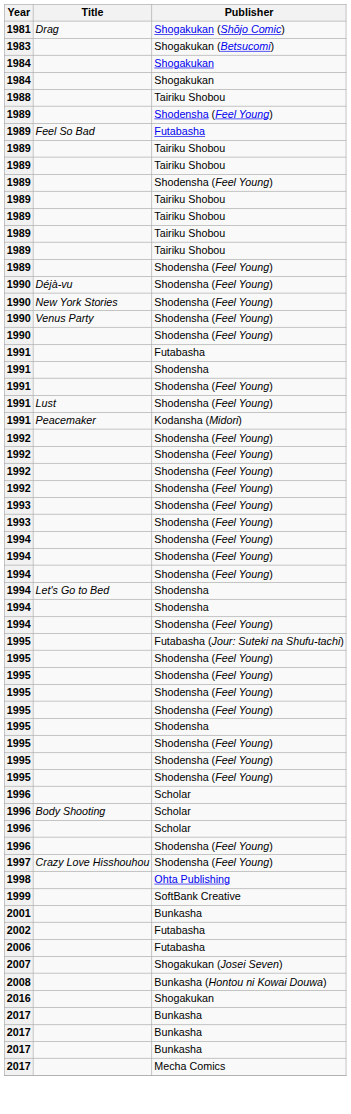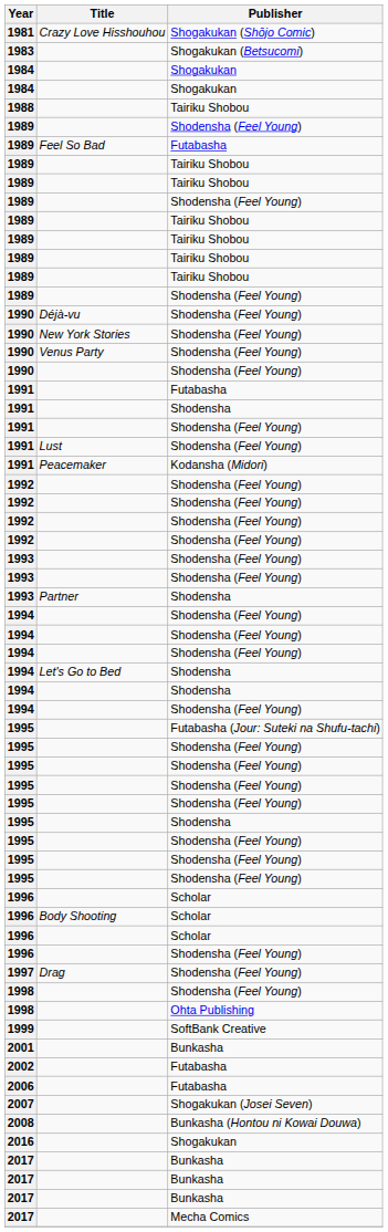 <table class="wikitable plainrowheaders sortable">
 <tr>
 <th scope="col">Year</th>
 <th scope="col">Title</th>
 <th scope="col">Publisher</th>
 </tr>
 <tr>
 <th scope=row>1981</th>
-<td><em>Drag</em></td>
+<td><em>Crazy Love Hisshouhou</em></td>
 <td><a href='#'>Shogakukan</a> (<em><a href='#'>Shōjo Comic</a></em>)</td>
 </tr>
 <tr>
 <th scope=row>1983</th>
 <td><em></em></td>
 <td>Shogakukan (<em><a href='#'>Betsucomi</a></em>)</td>
 </tr>
 <tr>
 <th scope=row>1984</th>
 <td><em></em></td>
 <td><a href='#'>Shogakukan</a></td>
 </tr>
 <tr>
 <th scope=row>1984</th>
 <td><em></em></td>
 <td>Shogakukan</td>
 </tr>
 <tr>
 <th scope=row>1988</th>
 <td><em></em></td>
 <td>Tairiku Shobou</td>
 </tr>
 <tr>
 <th scope=row>1989</th>
 <td><em></em></td>
 <td><a href='#'>Shodensha</a> (<em><a href='#'>Feel Young</a></em>)</td>
 </tr>
 <tr>
 <th scope=row>1989</th>
 <td><em>Feel So Bad</em></td>
 <td><a href='#'>Futabasha</a></td>
 </tr>
 <tr>
 <th scope=row>1989</th>
 <td><em></em></td>
 <td>Tairiku Shobou</td>
 </tr>
 <tr>
 <th scope=row>1989</th>
 <td><em></em></td>
 <td>Tairiku Shobou</td>
 </tr>
 <tr>
 <th scope=row>1989</th>
 <td><em></em></td>
 <td>Shodensha (<em>Feel Young</em>)</td>
 </tr>
 <tr>
 <th scope=row>1989</th>
 <td><em></em></td>
 <td>Tairiku Shobou</td>
 </tr>
 <tr>
 <th scope=row>1989</th>
 <td><em></em></td>
 <td>Tairiku Shobou</td>
 </tr>
 <tr>
 <th scope=row>1989</th>
 <td><em></em></td>
 <td>Tairiku Shobou</td>
 </tr>
 <tr>
 <th scope=row>1989</th>
 <td><em></em></td>
 <td>Tairiku Shobou</td>
 </tr>
 <tr>
 <th scope=row>1989</th>
 <td><em></em></td>
 <td>Shodensha (<em>Feel Young</em>)</td>
 </tr>
 <tr>
 <th scope=row>1990</th>
 <td><em>Déjà-vu</em></td>
 <td>Shodensha (<em>Feel Young</em>)</td>
 </tr>
 <tr>
 <th scope=row>1990</th>
 <td><em>New York Stories</em></td>
 <td>Shodensha (<em>Feel Young</em>)</td>
 </tr>
 <tr>
 <th scope=row>1990</th>
 <td><em>Venus Party</em></td>
 <td>Shodensha (<em>Feel Young</em>)</td>
 </tr>
 <tr>
 <th scope=row>1990</th>
 <td><em></em></td>
 <td>Shodensha (<em>Feel Young</em>)</td>
 </tr>
 <tr>
 <th scope=row>1991</th>
 <td><em></em></td>
 <td>Futabasha</td>
 </tr>
 <tr>
 <th scope=row>1991</th>
 <td><em></em></td>
 <td>Shodensha</td>
 </tr>
 <tr>
 <th scope=row>1991</th>
 <td><em></em></td>
 <td>Shodensha (<em>Feel Young</em>)</td>
 </tr>
 <tr>
 <th scope=row>1991</th>
 <td><em>Lust</em></td>
 <td>Shodensha (<em>Feel Young</em>)</td>
 </tr>
 <tr>
 <th scope=row>1991</th>
 <td><em>Peacemaker</em></td>
 <td>Kodansha (<em>Midori</em>)</td>
 </tr>
 <tr>
 <th scope=row>1992</th>
 <td><em></em></td>
 <td>Shodensha (<em>Feel Young</em>)</td>
 </tr>
 <tr>
 <th scope=row>1992</th>
 <td><em></em></td>
 <td>Shodensha (<em>Feel Young</em>)</td>
 </tr>
 <tr>
 <th scope=row>1992</th>
 <td><em></em></td>
 <td>Shodensha (<em>Feel Young</em>)</td>
 </tr>
 <tr>
 <th scope=row>1992</th>
 <td><em></em></td>
 <td>Shodensha (<em>Feel Young</em>)</td>
 </tr>
 <tr>
 <th scope=row>1993</th>
 <td><em></em></td>
 <td>Shodensha (<em>Feel Young</em>)</td>
 </tr>
 <tr>
 <th scope=row>1993</th>
 <td><em></em></td>
 <td>Shodensha (<em>Feel Young</em>)</td>
 </tr>
 <tr>
+<th scope=row>1993</th>
+<td><em>Partner</em></td>
+<td>Shodensha</td>
+</tr>
+<tr>
 <th scope=row>1994</th>
 <td><em></em></td>
 <td>Shodensha (<em>Feel Young</em>)</td>
 </tr>
 <tr>
 <th scope=row>1994</th>
 <td><em></em></td>
 <td>Shodensha (<em>Feel Young</em>)</td>
 </tr>
 <tr>
 <th scope=row>1994</th>
 <td><em></em></td>
 <td>Shodensha (<em>Feel Young</em>)</td>
 </tr>
 <tr>
 <th scope=row>1994</th>
 <td><em>Let's Go to Bed</em></td>
 <td>Shodensha</td>
 </tr>
 <tr>
 <th scope=row>1994</th>
 <td><em></em></td>
 <td>Shodensha</td>
 </tr>
 <tr>
 <th scope=row>1994</th>
 <td><em></em></td>
 <td>Shodensha (<em>Feel Young</em>)</td>
 </tr>
 <tr>
 <th scope=row>1995</th>
 <td><em></em></td>
 <td>Futabasha (<em>Jour: Suteki na Shufu-tachi</em>)</td>
 </tr>
 <tr>
 <th scope=row>1995</th>
 <td><em></em></td>
 <td>Shodensha (<em>Feel Young</em>)</td>
 </tr>
 <tr>
 <th scope=row>1995</th>
 <td><em></em></td>
 <td>Shodensha (<em>Feel Young</em>)</td>
 </tr>
 <tr>
 <th scope=row>1995</th>
 <td><em></em></td>
 <td>Shodensha (<em>Feel Young</em>)</td>
 </tr>
 <tr>
 <th scope=row>1995</th>
 <td><em></em></td>
 <td>Shodensha (<em>Feel Young</em>)</td>
 </tr>
 <tr>
 <th scope=row>1995</th>
 <td><em></em></td>
 <td>Shodensha</td>
 </tr>
 <tr>
 <th scope=row>1995</th>
 <td><em></em></td>
 <td>Shodensha (<em>Feel Young</em>)</td>
 </tr>
 <tr>
 <th scope=row>1995</th>
 <td><em></em></td>
 <td>Shodensha (<em>Feel Young</em>)</td>
 </tr>
 <tr>
 <th scope=row>1995</th>
 <td><em></em></td>
 <td>Shodensha (<em>Feel Young</em>)</td>
 </tr>
 <tr>
 <th scope=row>1996</th>
 <td><em></em></td>
 <td>Scholar</td>
 </tr>
 <tr>
 <th scope=row>1996</th>
 <td><em>Body Shooting</em></td>
 <td>Scholar</td>
 </tr>
 <tr>
 <th scope=row>1996</th>
 <td><em></em></td>
 <td>Scholar</td>
 </tr>
 <tr>
 <th scope=row>1996</th>
 <td><em></em></td>
 <td>Shodensha (<em>Feel Young</em>)</td>
 </tr>
 <tr>
 <th scope=row>1997</th>
-<td><em>Crazy Love Hisshouhou</em></td>
+<td><em>Drag</em></td>
+<td>Shodensha (<em>Feel Young</em>)</td>
+</tr>
+<tr>
+<th scope=row>1998</th>
+<td><em></em></td>
 <td>Shodensha (<em>Feel Young</em>)</td>
 </tr>
 <tr>
 <th scope=row>1998</th>
 <td><em></em></td>
 <td><a href='#'>Ohta Publishing</a></td>
 </tr>
 <tr>
 <th scope=row>1999</th>
 <td><em></em></td>
 <td>SoftBank Creative</td>
 </tr>
 <tr>
 <th scope=row>2001</th>
 <td><em></em></td>
 <td>Bunkasha</td>
 </tr>
 <tr>
 <th scope=row>2002</th>
 <td><em></em></td>
 <td>Futabasha</td>
 </tr>
 <tr>
 <th scope=row>2006</th>
 <td><em></em></td>
 <td>Futabasha</td>
 </tr>
 <tr>
 <th scope=row>2007</th>
 <td><em></em></td>
 <td>Shogakukan (<em>Josei Seven</em>)</td>
 </tr>
 <tr>
 <th scope=row>2008</th>
 <td><em></em></td>
 <td>Bunkasha (<em>Hontou ni Kowai Douwa</em>)</td>
 </tr>
 <tr>
 <th scope=row>2016</th>
 <td><em></em></td>
 <td>Shogakukan</td>
 </tr>
 <tr>
 <th scope=row>2017</th>
 <td><em></em></td>
 <td>Bunkasha</td>
 </tr>
 <tr>
 <th scope=row>2017</th>
 <td><em></em></td>
 <td>Bunkasha</td>
 </tr>
 <tr>
 <th scope=row>2017</th>
 <td><em></em></td>
 <td>Bunkasha</td>
 </tr>
 <tr>
 <th scope=row>2017</th>
 <td></td>
 <td>Mecha Comics</td>
 </tr>
 <tr>
 </tr>
 </table>
